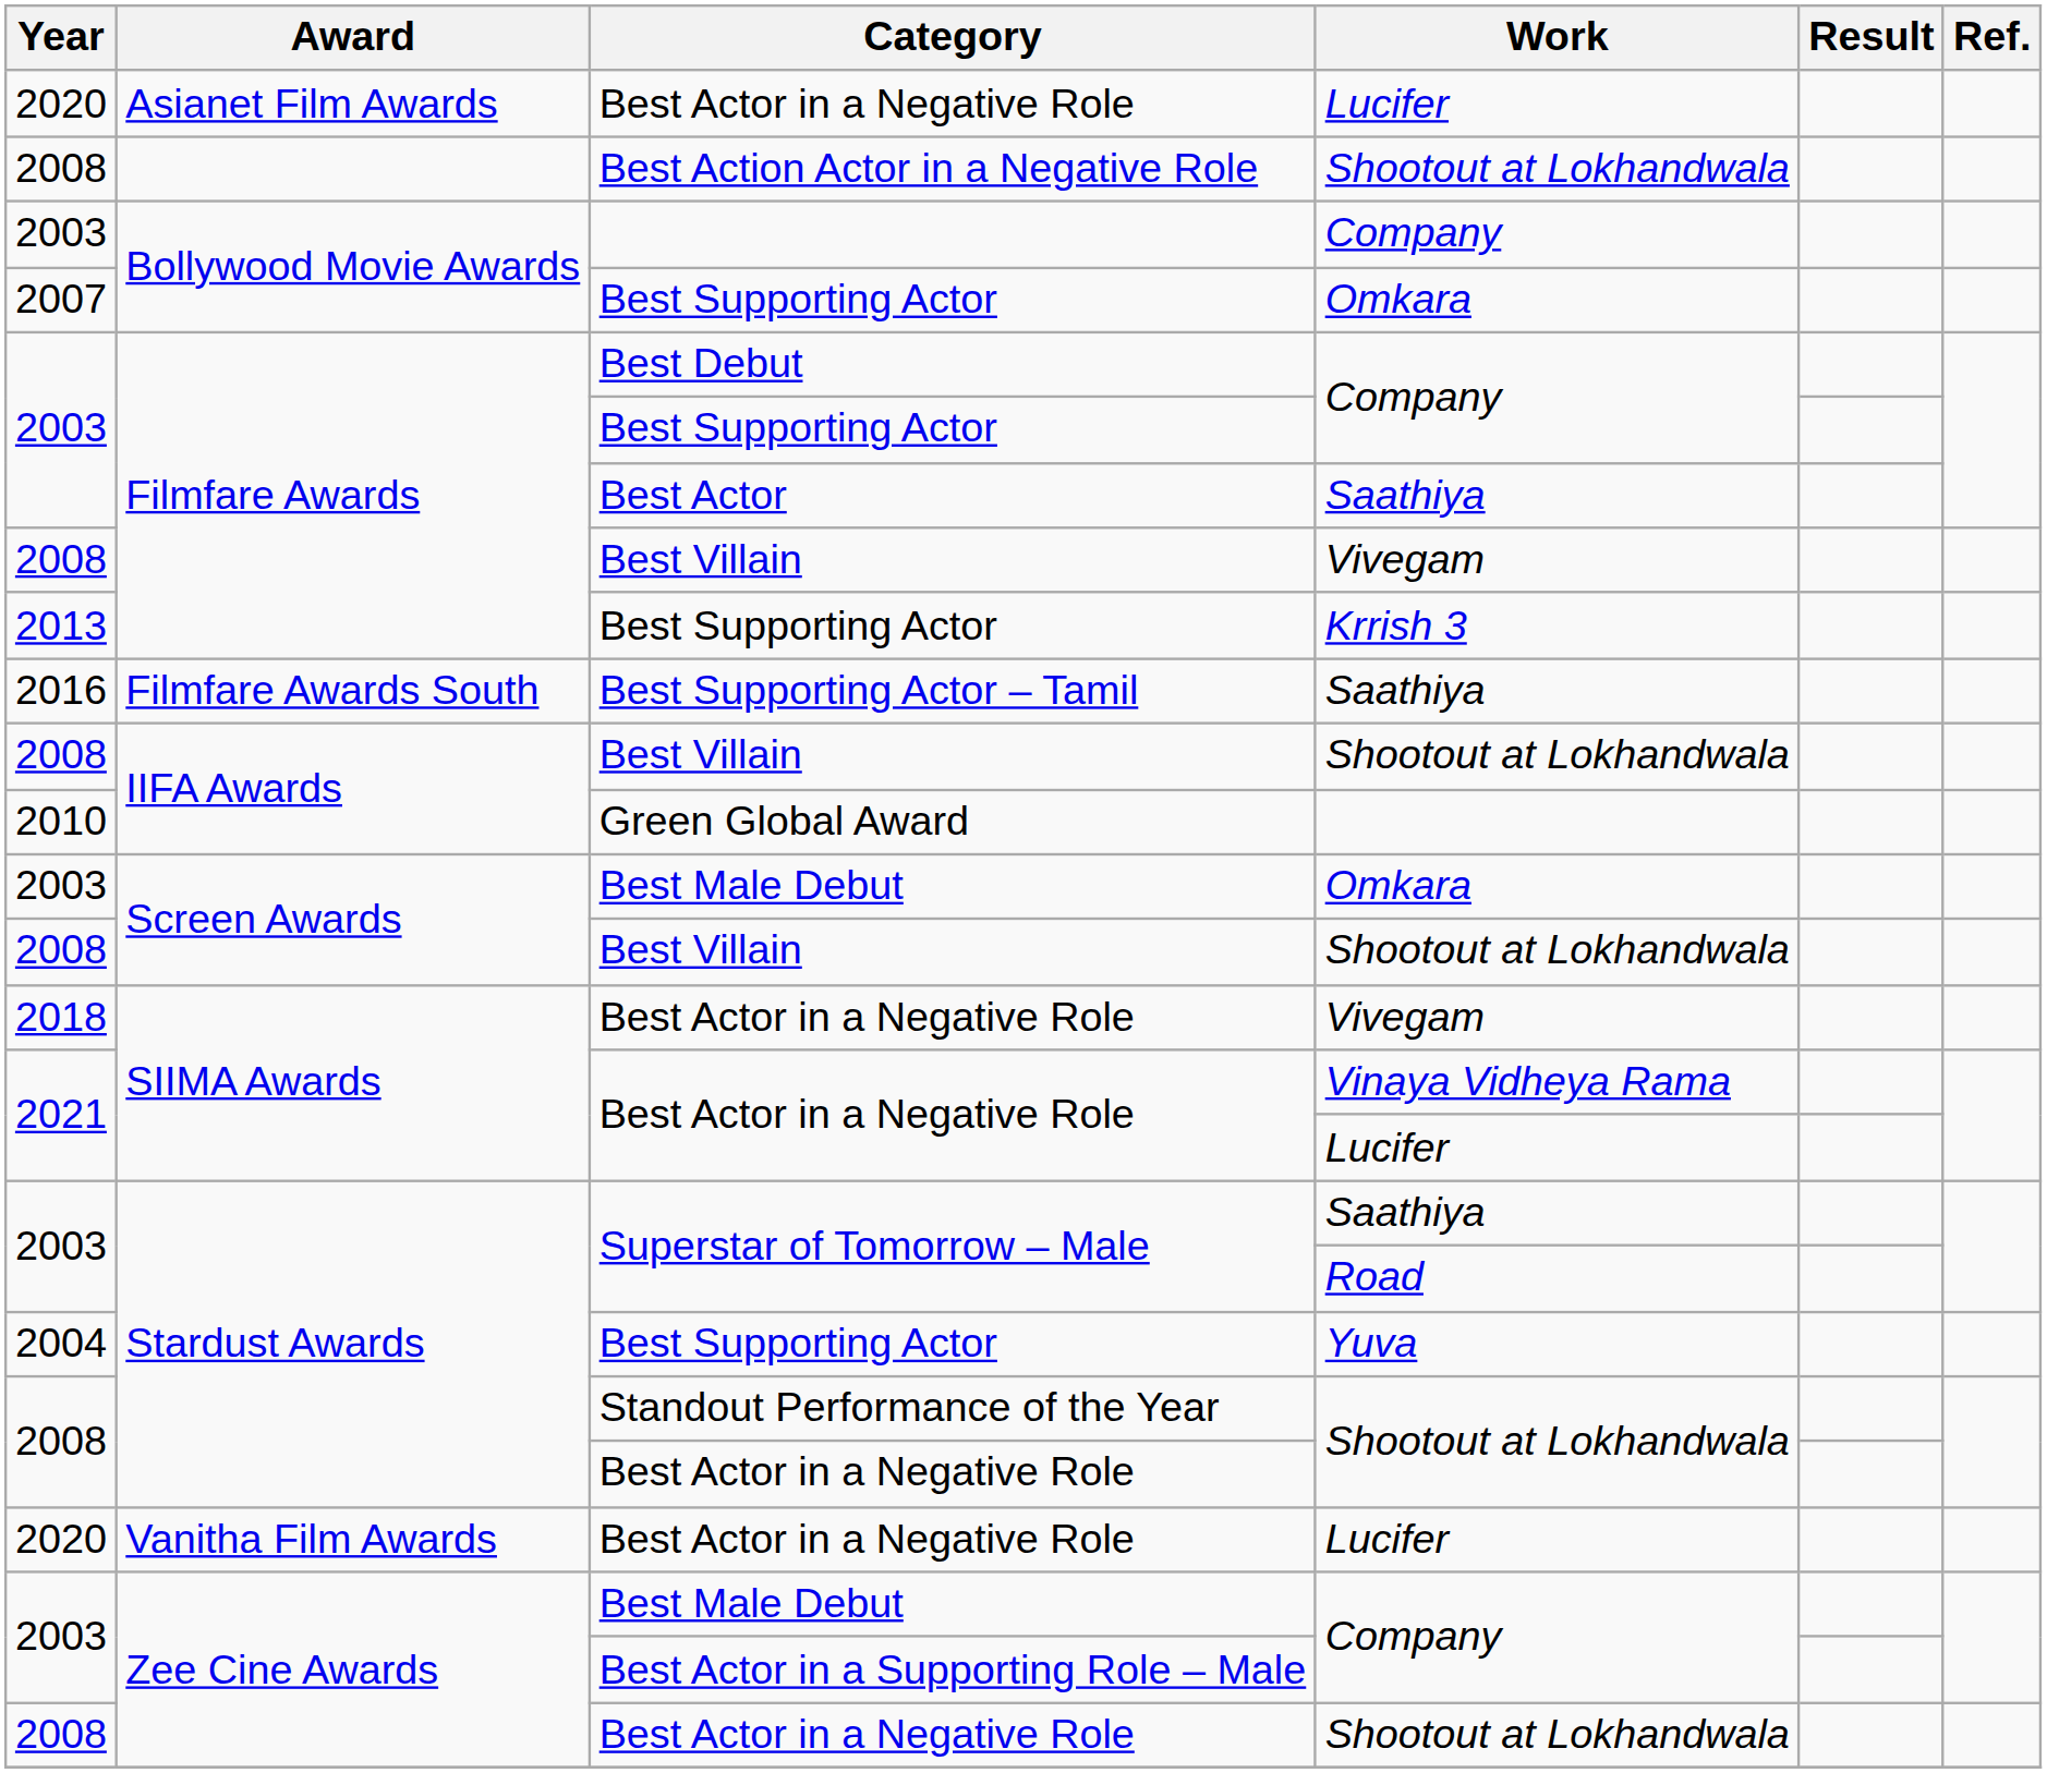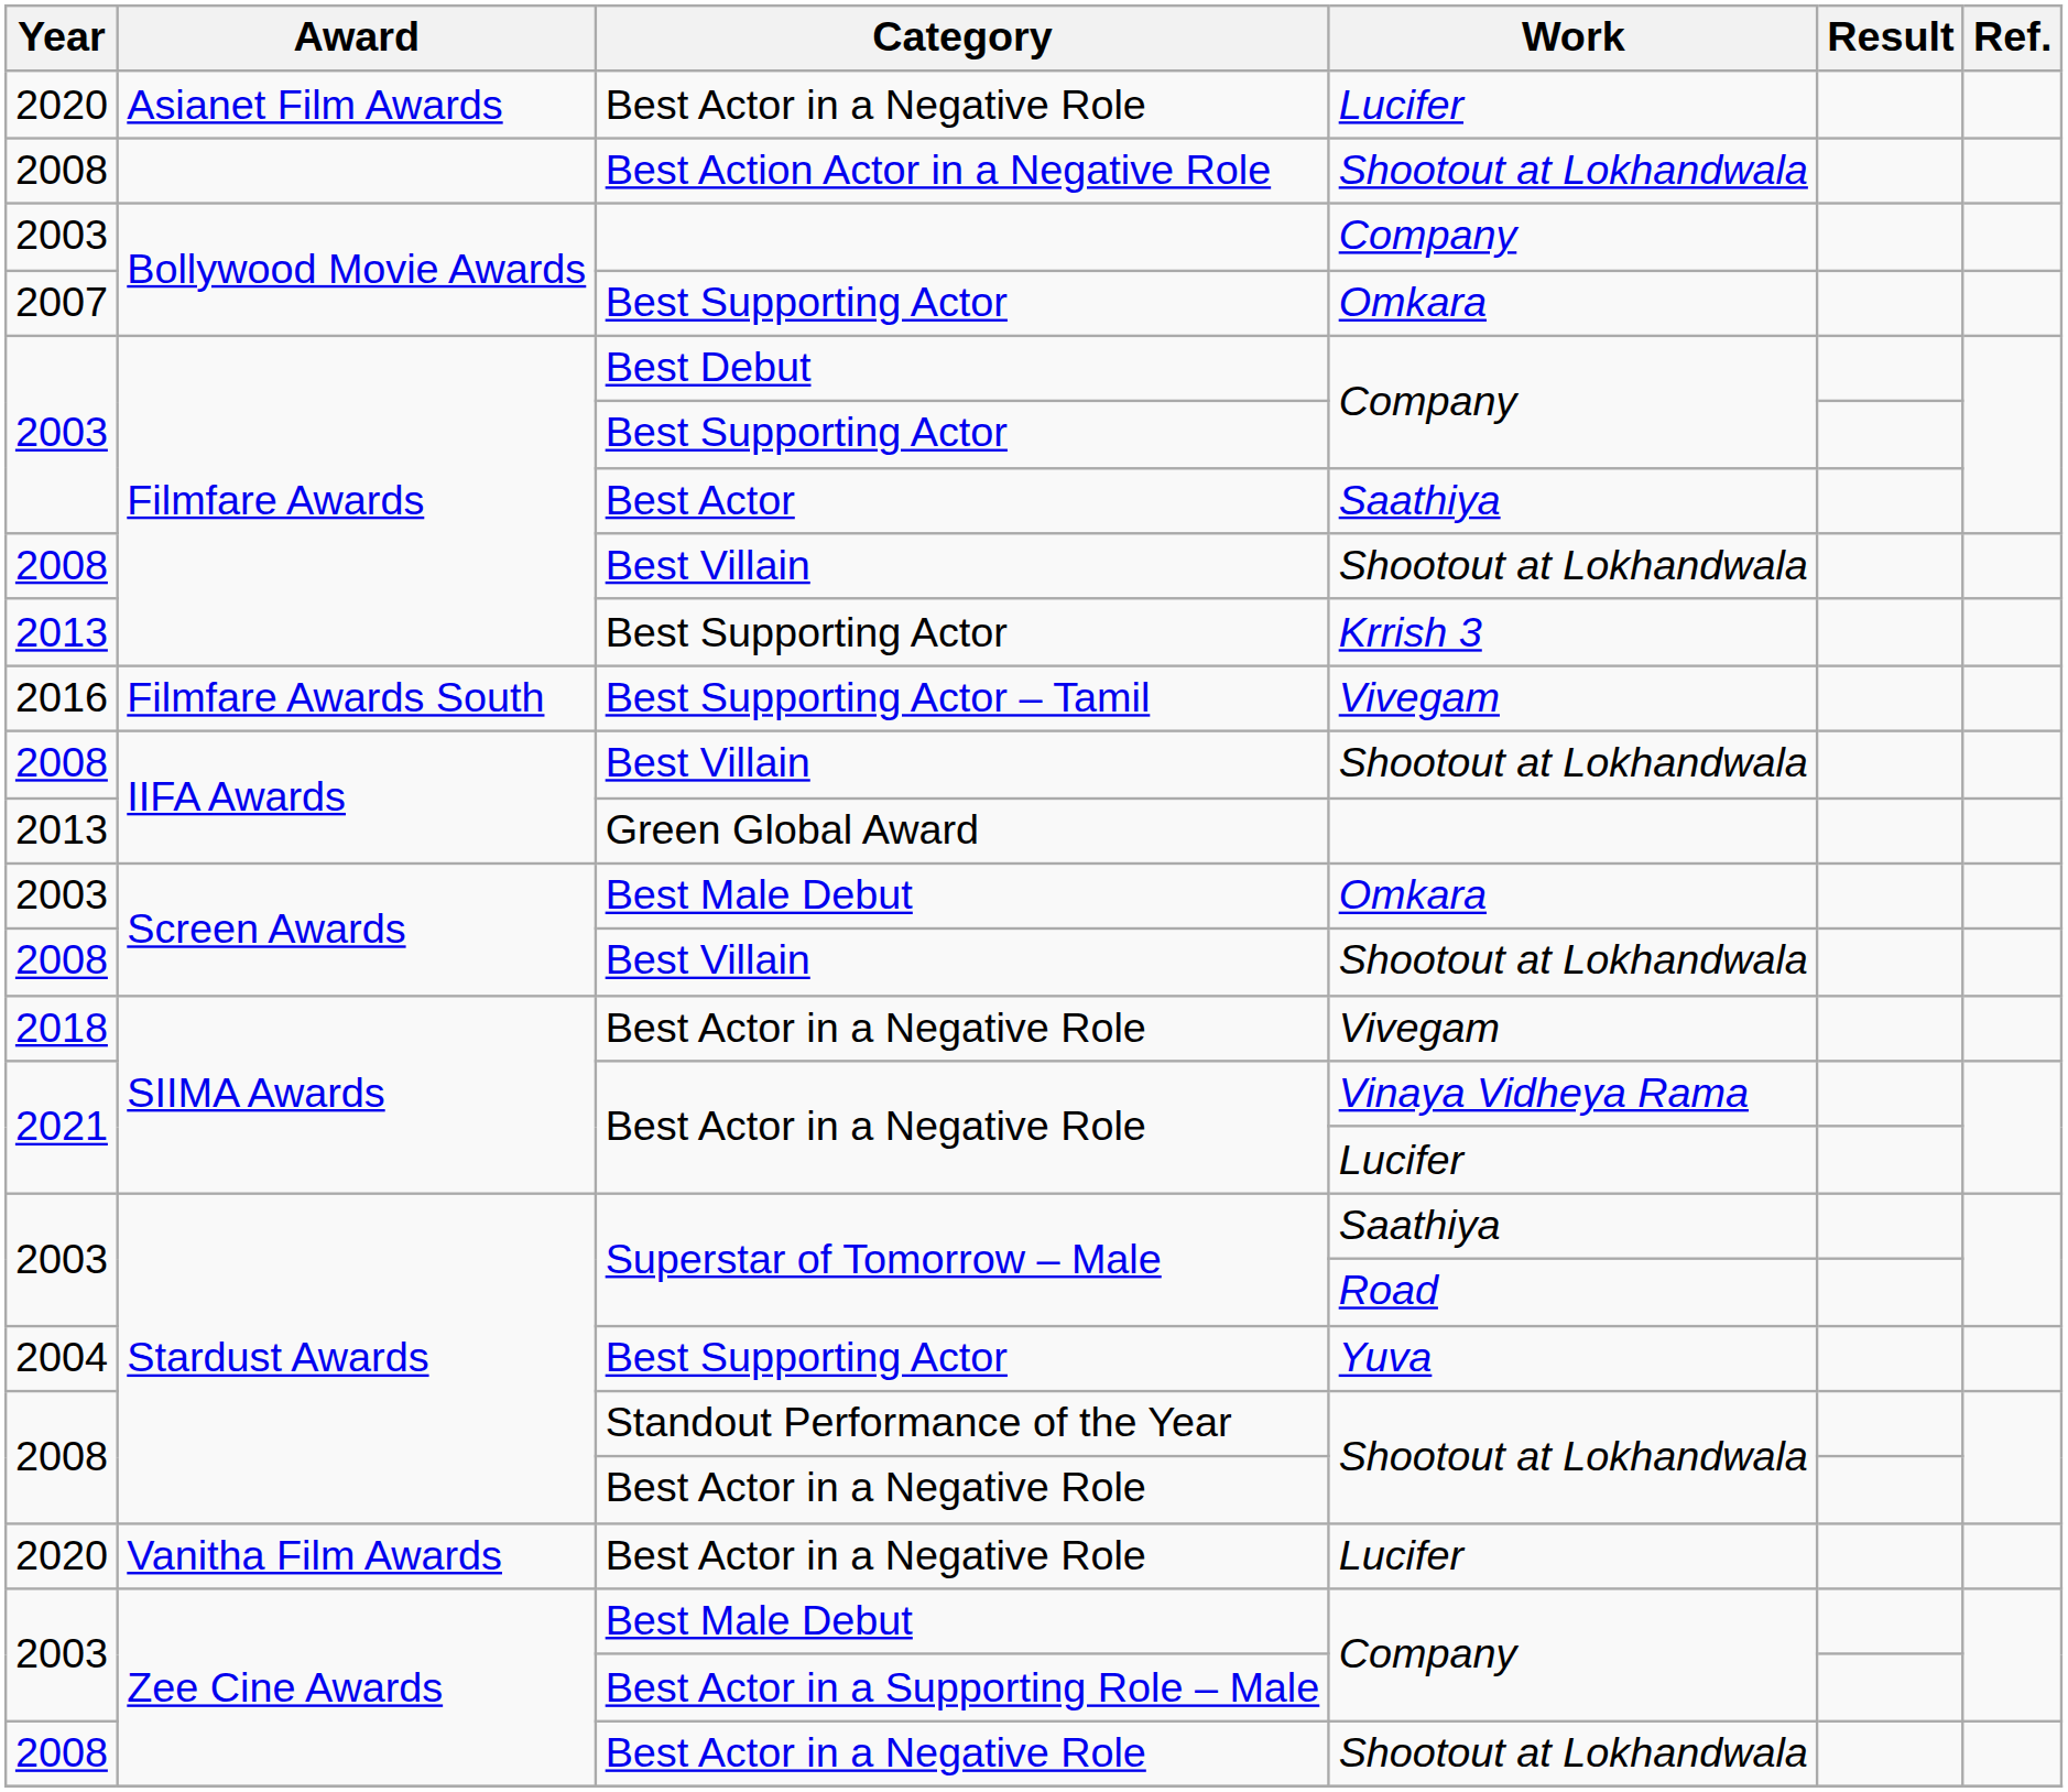 <table class="wikitable sortable">
 <tr>
 <th>Year</th>
 <th>Award</th>
 <th>Category</th>
 <th>Work</th>
 <th>Result</th>
 <th>Ref.</th>
 </tr>
 <tr>
 <td>2020</td>
 <td><a href='#'>Asianet Film Awards</a></td>
 <td>Best Actor in a Negative Role</td>
 <td><em><a href='#'>Lucifer</a></em></td>
 <td></td>
 <td style="text-align:center;"></td>
 </tr>
 <tr>
 <td>2008</td>
 <td></td>
 <td><a href='#'>Best Action Actor in a Negative Role</a></td>
 <td><em><a href='#'>Shootout at Lokhandwala</a></em></td>
 <td></td>
 <td style="text-align:center;"></td>
 </tr>
 <tr>
 <td>2003</td>
 <td rowspan="2"><a href='#'>Bollywood Movie Awards</a></td>
 <td></td>
 <td><em><a href='#'>Company</a></em></td>
 <td></td>
 <td style="text-align:center;"></td>
 </tr>
 <tr>
 <td>2007</td>
 <td><a href='#'>Best Supporting Actor</a></td>
 <td><em><a href='#'>Omkara</a> </em></td>
 <td></td>
 <td style="text-align:center;"></td>
 </tr>
 <tr>
 <td rowspan="3"><a href='#'>2003</a></td>
 <td rowspan="5"><a href='#'>Filmfare Awards</a></td>
 <td><a href='#'>Best Debut</a></td>
 <td rowspan="2"><em>Company</em></td>
 <td></td>
 <td style="text-align:center;"  rowspan=3></td>
 </tr>
 <tr>
 <td><a href='#'>Best Supporting Actor</a></td>
 <td></td>
 </tr>
 <tr>
 <td><a href='#'>Best Actor</a></td>
 <td><em><a href='#'>Saathiya</a></em></td>
 <td></td>
 </tr>
 <tr>
 <td><a href='#'>2008</a></td>
 <td><a href='#'>Best Villain</a></td>
-<td><em>Vivegam</em></td>
+<td><em>Shootout at Lokhandwala</em></td>
 <td></td>
 <td style="text-align:center;"></td>
 </tr>
 <tr>
 <td><a href='#'>2013</a></td>
 <td>Best Supporting Actor</td>
 <td><em><a href='#'>Krrish 3</a></em></td>
 <td></td>
 <td style="text-align:center;"></td>
 </tr>
 <tr>
 <td>2016</td>
 <td><a href='#'>Filmfare Awards South</a></td>
 <td><a href='#'>Best Supporting Actor – Tamil</a></td>
-<td><em>Saathiya</em></td>
+<td><em><a href='#'>Vivegam</a></em></td>
 <td></td>
 <td style="text-align:center;"></td>
 </tr>
 <tr>
 <td><a href='#'>2008</a></td>
 <td rowspan="2"><a href='#'>IIFA Awards</a></td>
 <td><a href='#'>Best Villain</a></td>
 <td><em>Shootout at Lokhandwala</em></td>
 <td></td>
 <td style="text-align:center;"></td>
 </tr>
 <tr>
-<td>2010</td>
+<td>2013</td>
 <td>Green Global Award</td>
 <td></td>
 <td></td>
 <td style="text-align:center;"></td>
 </tr>
 <tr>
 <td>2003</td>
 <td rowspan="2"><a href='#'>Screen Awards</a></td>
 <td><a href='#'>Best Male Debut</a></td>
 <td><em><a href='#'>Omkara</a> </em></td>
 <td></td>
 <td style="text-align:center;"></td>
 </tr>
 <tr>
 <td><a href='#'>2008</a></td>
 <td><a href='#'>Best Villain</a></td>
 <td><em>Shootout at Lokhandwala</em></td>
 <td></td>
 <td style="text-align:center;"></td>
 </tr>
 <tr>
 <td><a href='#'>2018</a></td>
 <td rowspan="3"><a href='#'>SIIMA Awards</a></td>
 <td>Best Actor in a Negative Role</td>
 <td><em>Vivegam</em></td>
 <td></td>
 <td style="text-align:center;"></td>
 </tr>
 <tr>
 <td rowspan=2><a href='#'>2021</a></td>
 <td rowspan=2>Best Actor in a Negative Role</td>
 <td><em><a href='#'>Vinaya Vidheya Rama</a></em></td>
 <td></td>
 <td style="text-align:center;"rowspan=2></td>
 </tr>
 <tr>
 <td><em>Lucifer</em></td>
 <td></td>
 </tr>
 <tr>
 <td rowspan="2">2003</td>
 <td rowspan="5"><a href='#'>Stardust Awards</a></td>
 <td rowspan="2"><a href='#'>Superstar of Tomorrow – Male</a></td>
 <td><em>Saathiya</em></td>
 <td></td>
 <td style="text-align:center;"rowspan= 2></td>
 </tr>
 <tr>
 <td><em><a href='#'>Road</a></em></td>
 <td></td>
 </tr>
 <tr>
 <td>2004</td>
 <td><a href='#'>Best Supporting Actor</a></td>
 <td><em><a href='#'>Yuva</a> </em></td>
 <td></td>
 <td style="text-align:center;"></td>
 </tr>
 <tr>
 <td rowspan="2">2008</td>
 <td>Standout Performance of the Year</td>
 <td rowspan="2"><em>Shootout at Lokhandwala</em></td>
 <td></td>
 <td style="text-align:center;" rowspan=2></td>
 </tr>
 <tr>
 <td>Best Actor in a Negative Role</td>
 <td></td>
 </tr>
 <tr>
 <td>2020</td>
 <td><a href='#'>Vanitha Film Awards</a></td>
 <td>Best Actor in a Negative Role</td>
 <td><em>Lucifer</em></td>
 <td></td>
 <td style="text-align:center;"></td>
 </tr>
 <tr>
 <td rowspan="2">2003</td>
 <td rowspan="3"><a href='#'>Zee Cine Awards</a></td>
 <td><a href='#'>Best Male Debut</a></td>
 <td rowspan="2"><em>Company</em></td>
 <td></td>
 <td style="text-align:center;" rowspan=2></td>
 </tr>
 <tr>
 <td><a href='#'>Best Actor in a Supporting Role – Male</a></td>
 <td></td>
 </tr>
 <tr>
 <td><a href='#'>2008</a></td>
 <td><a href='#'>Best Actor in a Negative Role</a></td>
 <td><em>Shootout at Lokhandwala</em></td>
 <td></td>
 <td style="text-align:center;"></td>
 </tr>
 <tr>
 </tr>
 </table>
